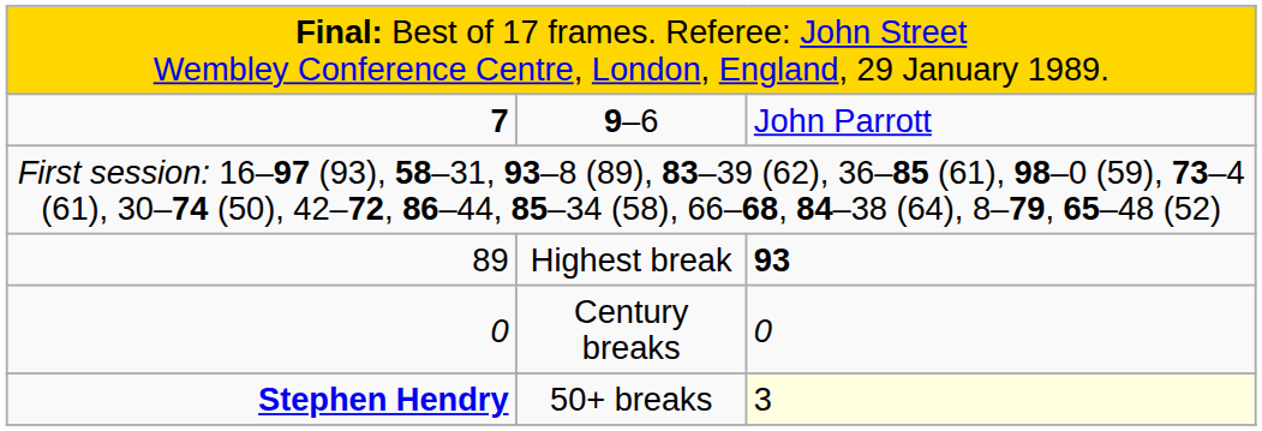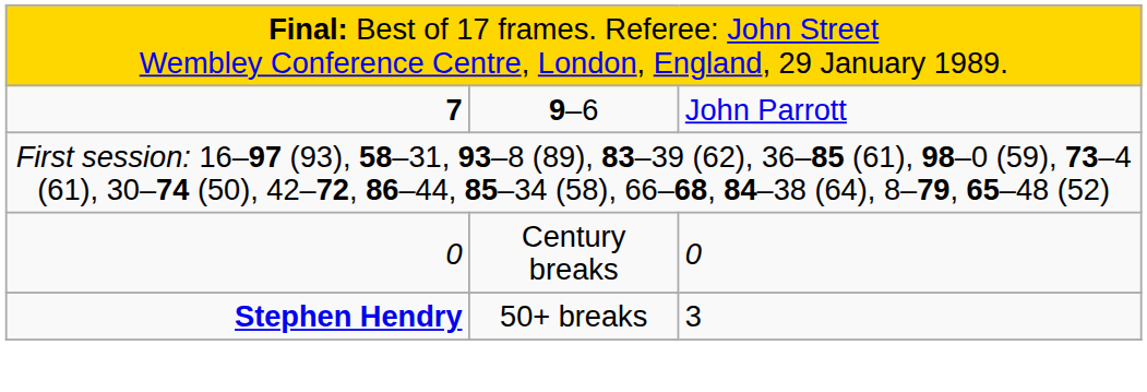 <table class="wikitable" style="font-size: 95%; margin: 1em auto 1em auto;">
 <tr>
 <td colspan="3" align="center" bgcolor="#ffd700"><strong>Final:</strong> Best of 17 frames. Referee: <a href='#'>John Street</a><br><a href='#'>Wembley Conference Centre</a>, <a href='#'>London</a>, <a href='#'>England</a>, 29 January 1989.</td>
 </tr>
 <tr>
 <td align="right"><strong>7</strong></td>
 <td width="100" align="center"><strong>9</strong>–6</td>
 <td width="230"><a href='#'>John Parrott</a><br></td>
 </tr>
 <tr>
 <td colspan="3" align="center" style="font-size: 100%"><em>First session:</em> 16–<strong>97</strong> (93), <strong>58</strong>–31, <strong>93</strong>–8 (89), <strong>83</strong>–39 (62), 36–<strong>85</strong> (61), <strong>98</strong>–0 (59), <strong>73</strong>–4 (61), 30–<strong>74</strong> (50), 42–<strong>72</strong>, <strong>86</strong>–44, <strong>85</strong>–34 (58), 66–<strong>68</strong>, <strong>84</strong>–38 (64), 8–<strong>79</strong>, <strong>65</strong>–48 (52)</td>
 </tr>
 <tr>
-<td align="right">89</td>
-<td align="center">Highest break</td>
-<td><strong>93</strong></td>
-</tr>
-<tr>
 <td align="right"><em>0</em></td>
 <td align="center">Century breaks</td>
 <td><em>0</em></td>
 </tr>
 <tr>
 <td width="230" align="right"><strong><a href='#'>Stephen Hendry</a></strong><br></td>
 <td align="center">50+ breaks</td>
-<td style="background: lightyellow;">3</td>
+<td>3</td>
 </tr>
 </table>
